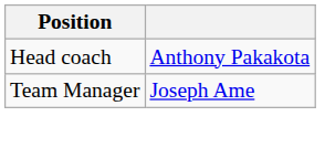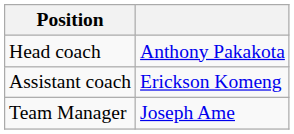 <table class="wikitable">
 <tr>
 <th>Position</th>
 <th></th>
 </tr>
 <tr>
 <td>Head coach</td>
 <td> <a href='#'>Anthony Pakakota</a></td>
 </tr>
 <tr>
+<td>Assistant coach</td>
+<td> <a href='#'>Erickson Komeng</a></td>
+</tr>
+<tr>
 <td>Team Manager</td>
 <td> <a href='#'>Joseph Ame</a></td>
 </tr>
 </table>
